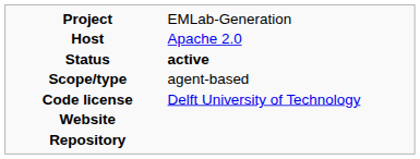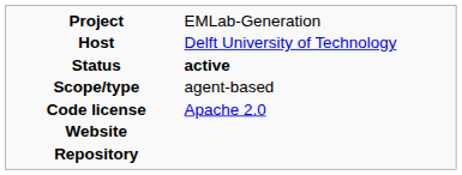 <table class="infobox" style="width: 28em">
 <tr>
 <th style="width: 35%">Project</th>
 <td style="width: 55%">EMLab-Generation</td>
 </tr>
 <tr>
 <th>Host</th>
-<td><a href='#'>Apache 2.0</a></td>
+<td><a href='#'>Delft University of Technology</a></td>
 </tr>
 <tr>
 <th>Status</th>
 <td><strong>active</strong></td>
 </tr>
 <tr>
 <th>Scope/type</th>
 <td>agent-based</td>
 </tr>
 <tr>
 <th>Code license</th>
-<td><a href='#'>Delft University of Technology</a></td>
+<td><a href='#'>Apache 2.0</a></td>
 </tr>
 <tr>
 <th>Website</th>
 <td></td>
 </tr>
 <tr>
 <th>Repository</th>
 <td></td>
 </tr>
 </table>
